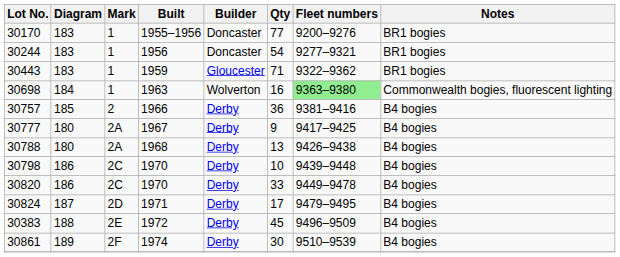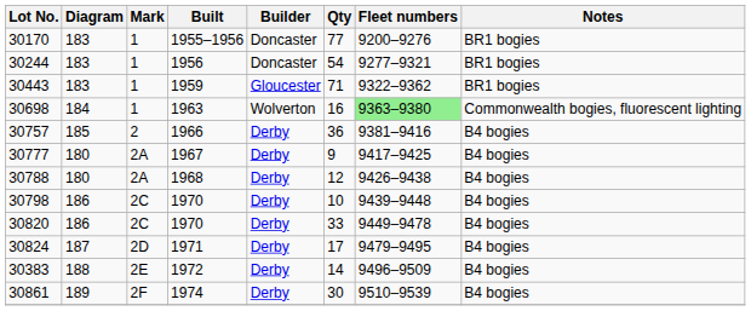 <table class="wikitable">
 <tr>
 <th>Lot No.</th>
 <th>Diagram</th>
 <th>Mark</th>
 <th>Built</th>
 <th>Builder</th>
 <th>Qty</th>
 <th>Fleet numbers</th>
 <th>Notes</th>
 </tr>
 <tr>
 <td>30170</td>
 <td>183</td>
 <td>1</td>
 <td>1955–1956</td>
 <td>Doncaster</td>
 <td>77</td>
 <td>9200–9276</td>
 <td>BR1 bogies</td>
 </tr>
 <tr>
 <td>30244</td>
 <td>183</td>
 <td>1</td>
 <td>1956</td>
 <td>Doncaster</td>
 <td>54</td>
 <td>9277–9321</td>
 <td>BR1 bogies</td>
 </tr>
 <tr>
 <td>30443</td>
 <td>183</td>
 <td>1</td>
 <td>1959</td>
 <td><a href='#'>Gloucester</a></td>
 <td>71</td>
 <td>9322–9362</td>
 <td>BR1 bogies</td>
 </tr>
 <tr>
 <td>30698</td>
 <td>184</td>
 <td>1</td>
 <td>1963</td>
 <td>Wolverton</td>
 <td>16</td>
 <td style="background: lightgreen;">9363–9380</td>
 <td>Commonwealth bogies, fluorescent lighting</td>
 </tr>
 <tr>
 <td>30757</td>
 <td>185</td>
 <td>2</td>
 <td>1966</td>
 <td><a href='#'>Derby</a></td>
 <td>36</td>
 <td>9381–9416</td>
 <td>B4 bogies</td>
 </tr>
 <tr>
 <td>30777</td>
 <td>180</td>
 <td>2A</td>
 <td>1967</td>
 <td><a href='#'>Derby</a></td>
 <td>9</td>
 <td>9417–9425</td>
 <td>B4 bogies</td>
 </tr>
 <tr>
 <td>30788</td>
 <td>180</td>
 <td>2A</td>
 <td>1968</td>
 <td><a href='#'>Derby</a></td>
-<td>13</td>
+<td>12</td>
 <td>9426–9438</td>
 <td>B4 bogies</td>
 </tr>
 <tr>
 <td>30798</td>
 <td>186</td>
 <td>2C</td>
 <td>1970</td>
 <td><a href='#'>Derby</a></td>
 <td>10</td>
 <td>9439–9448</td>
 <td>B4 bogies</td>
 </tr>
 <tr>
 <td>30820</td>
 <td>186</td>
 <td>2C</td>
 <td>1970</td>
 <td><a href='#'>Derby</a></td>
 <td>33</td>
 <td>9449–9478</td>
 <td>B4 bogies</td>
 </tr>
 <tr>
 <td>30824</td>
 <td>187</td>
 <td>2D</td>
 <td>1971</td>
 <td><a href='#'>Derby</a></td>
 <td>17</td>
 <td>9479–9495</td>
 <td>B4 bogies</td>
 </tr>
 <tr>
 <td>30383</td>
 <td>188</td>
 <td>2E</td>
 <td>1972</td>
 <td><a href='#'>Derby</a></td>
-<td>45</td>
+<td>14</td>
 <td>9496–9509</td>
 <td>B4 bogies</td>
 </tr>
 <tr>
 <td>30861</td>
 <td>189</td>
 <td>2F</td>
 <td>1974</td>
 <td><a href='#'>Derby</a></td>
 <td>30</td>
 <td>9510–9539</td>
 <td>B4 bogies</td>
 </tr>
 <tr>
 </tr>
 </table>
